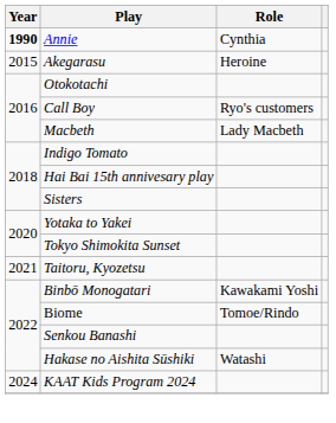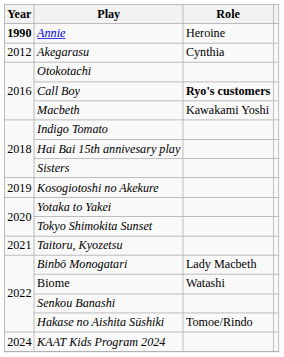 <table class="wikitable">
 <tr>
 <th>Year</th>
 <th>Play</th>
 <th>Role</th>
 <th></th>
 </tr>
 <tr>
 <td><strong>1990</strong></td>
 <td><em><a href='#'>Annie</a></em></td>
-<td>Cynthia</td>
+<td>Heroine</td>
 <td></td>
 </tr>
 <tr>
-<td>2015</td>
+<td>2012</td>
 <td><em>Akegarasu</em></td>
-<td>Heroine</td>
+<td>Cynthia</td>
 <td></td>
 </tr>
 <tr>
 <td rowspan="3">2016</td>
 <td><em>Otokotachi</em></td>
 <td></td>
 <td></td>
 </tr>
 <tr>
 <td><em>Call Boy</em></td>
-<td>Ryo's customers</td>
+<td><strong>Ryo's customers</strong></td>
 <td></td>
 </tr>
 <tr>
 <td><em>Macbeth</em></td>
-<td>Lady Macbeth</td>
+<td>Kawakami Yoshi</td>
 <td></td>
 </tr>
 <tr>
 <td rowspan="3">2018</td>
 <td><em>Indigo Tomato</em></td>
 <td></td>
 <td></td>
 </tr>
 <tr>
 <td><em>Hai Bai 15th annivesary play</em></td>
 <td></td>
 <td></td>
 </tr>
 <tr>
 <td><em>Sisters</em></td>
+<td></td>
+<td></td>
+</tr>
+<tr>
+<td>2019</td>
+<td><em>Kosogiotoshi no Akekure</em></td>
 <td></td>
 <td></td>
 </tr>
 <tr>
 <td rowspan=2>2020</td>
 <td><em>Yotaka to Yakei</em></td>
 <td></td>
 <td></td>
 </tr>
 <tr>
 <td><em>Tokyo Shimokita Sunset</em></td>
 <td></td>
 <td></td>
 </tr>
 <tr>
 <td>2021</td>
 <td><em>Taitoru, Kyozetsu</em></td>
 <td></td>
 <td></td>
 </tr>
 <tr>
 <td rowspan=4>2022</td>
 <td><em>Binbō Monogatari</em></td>
-<td>Kawakami Yoshi</td>
+<td>Lady Macbeth</td>
 <td></td>
 </tr>
 <tr>
 <td>Biome</td>
-<td>Tomoe/Rindo</td>
+<td>Watashi</td>
 <td></td>
 </tr>
 <tr>
 <td><em>Senkou Banashi</em></td>
 <td></td>
 <td></td>
 </tr>
 <tr>
 <td><em>Hakase no Aishita Sūshiki</em></td>
-<td>Watashi</td>
+<td>Tomoe/Rindo</td>
 <td></td>
 </tr>
 <tr>
 <td>2024</td>
 <td><em>KAAT Kids Program 2024</em></td>
 <td></td>
 <td></td>
 </tr>
 <tr>
 </tr>
 </table>
